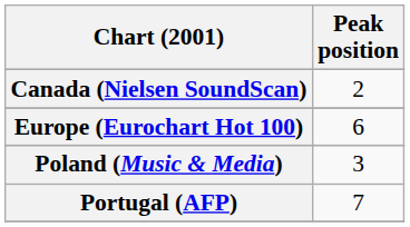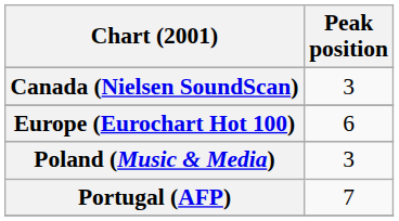 <table class="wikitable sortable plainrowheaders" style="text-align:center">
 <tr>
 <th>Chart (2001)</th>
 <th>Peak<br>position</th>
 </tr>
 <tr>
 </tr>
 <tr>
 </tr>
 <tr>
 </tr>
 <tr>
 </tr>
 <tr>
 <th scope="row">Canada (<a href='#'>Nielsen SoundScan</a>)</th>
-<td>2</td>
+<td>3</td>
 </tr>
 <tr>
 </tr>
 <tr>
 <th scope="row">Europe (<a href='#'>Eurochart Hot 100</a>)</th>
 <td>6</td>
 </tr>
 <tr>
 </tr>
 <tr>
 </tr>
 <tr>
 </tr>
 <tr>
 </tr>
 <tr>
 </tr>
 <tr>
 </tr>
 <tr>
 </tr>
 <tr>
 <th scope="row">Poland (<em><a href='#'>Music & Media</a></em>)</th>
 <td>3</td>
 </tr>
 <tr>
 <th scope="row">Portugal (<a href='#'>AFP</a>)</th>
 <td>7</td>
 </tr>
 <tr>
 </tr>
 <tr>
 </tr>
 <tr>
 </tr>
 <tr>
 </tr>
 <tr>
 </tr>
 </table>
